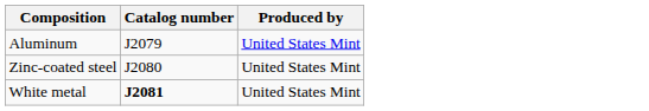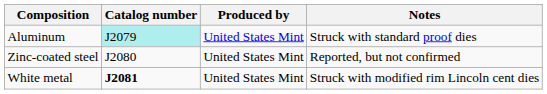 <table class="wikitable">
 <tr>
 <th>Composition</th>
 <th>Catalog number</th>
 <th>Produced by</th>
+<th>Notes</th>
 </tr>
 <tr>
 <td>Aluminum</td>
-<td>J2079</td>
+<td style="background: paleturquoise;">J2079</td>
 <td><a href='#'>United States Mint</a></td>
+<td>Struck with standard <a href='#'>proof</a> dies</td>
 </tr>
 <tr>
 <td>Zinc-coated steel</td>
 <td>J2080</td>
 <td>United States Mint</td>
+<td>Reported, but not confirmed</td>
 </tr>
 <tr>
 <td>White metal</td>
 <td><strong>J2081</strong></td>
 <td>United States Mint</td>
+<td>Struck with modified rim Lincoln cent dies</td>
 </tr>
 </table>
